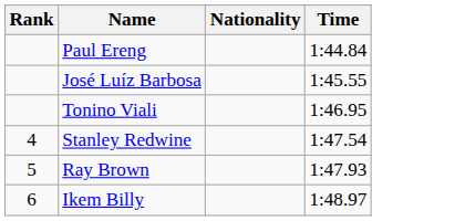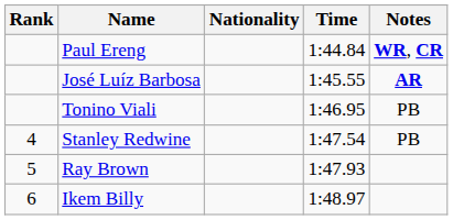 <table class="wikitable sortable" style="text-align:center">
 <tr>
 <th>Rank</th>
 <th>Name</th>
 <th>Nationality</th>
 <th>Time</th>
+<th>Notes</th>
 </tr>
 <tr>
 <td></td>
 <td align="left"><a href='#'>Paul Ereng</a></td>
 <td align=left></td>
 <td>1:44.84</td>
+<td><strong><a href='#'>WR</a></strong>, <strong><a href='#'>CR</a></strong></td>
 </tr>
 <tr>
 <td></td>
 <td align="left"><a href='#'>José Luíz Barbosa</a></td>
 <td align=left></td>
 <td>1:45.55</td>
+<td><strong><a href='#'>AR</a></strong></td>
 </tr>
 <tr>
 <td></td>
 <td align="left"><a href='#'>Tonino Viali</a></td>
 <td align=left></td>
 <td>1:46.95</td>
+<td>PB</td>
 </tr>
 <tr>
 <td>4</td>
 <td align="left"><a href='#'>Stanley Redwine</a></td>
 <td align=left></td>
 <td>1:47.54</td>
+<td>PB</td>
 </tr>
 <tr>
 <td>5</td>
 <td align="left"><a href='#'>Ray Brown</a></td>
 <td align=left></td>
 <td>1:47.93</td>
+<td></td>
 </tr>
 <tr>
 <td>6</td>
 <td align="left"><a href='#'>Ikem Billy</a></td>
 <td align=left></td>
 <td>1:48.97</td>
+<td></td>
 </tr>
 </table>
